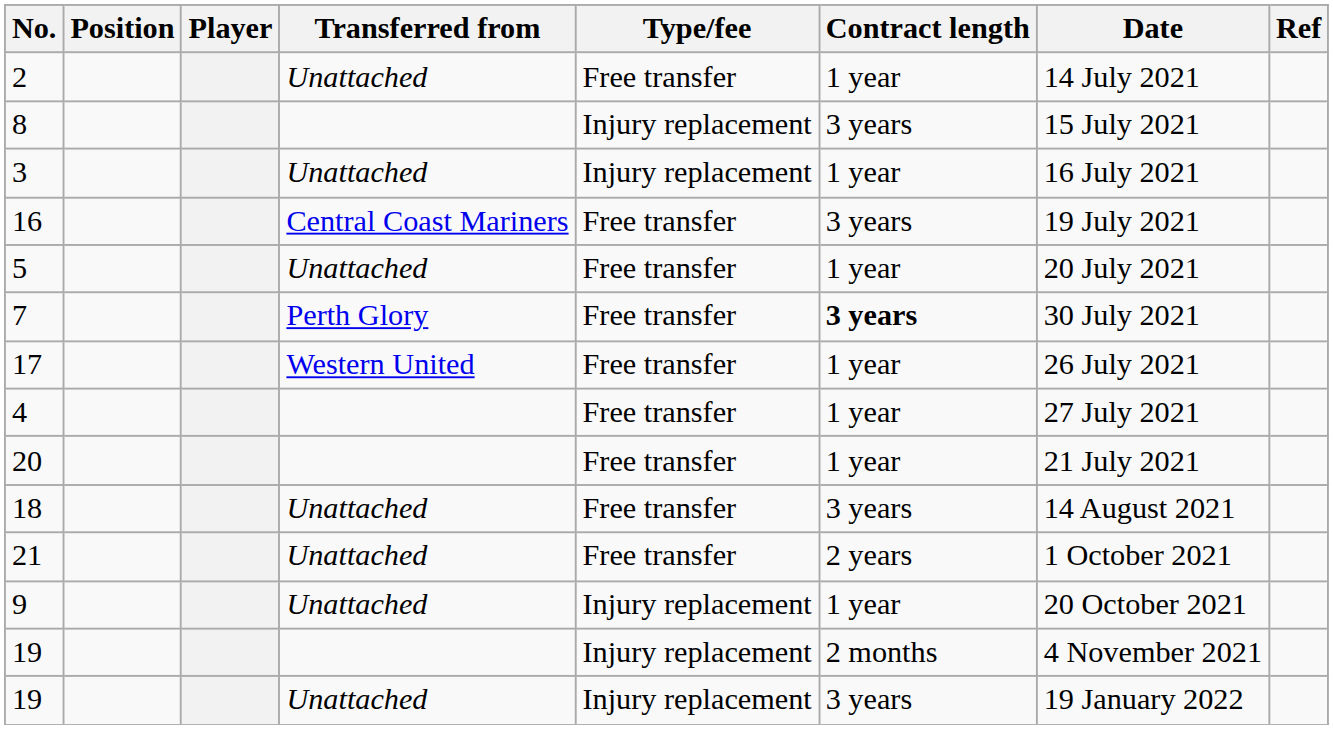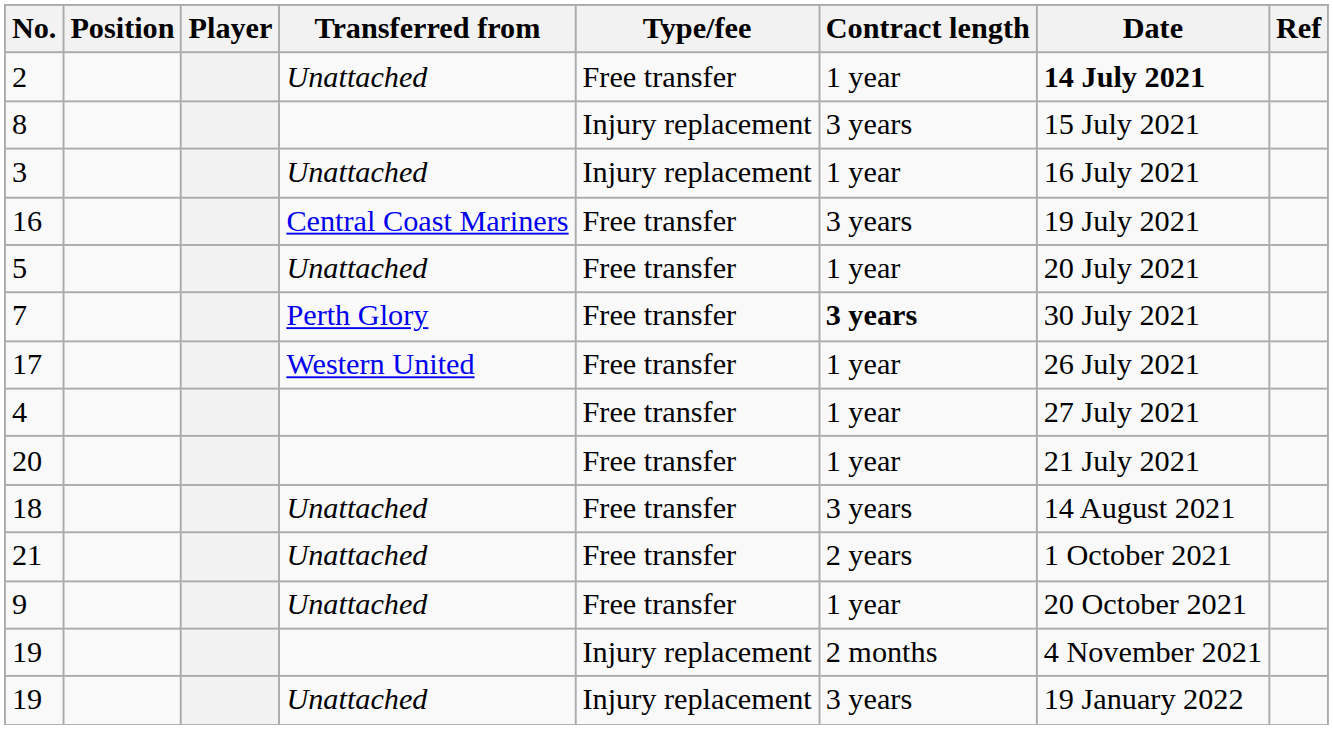 <table class="wikitable plainrowheaders sortable" style="text-align:center; text-align:left">
 <tr>
 <th scope="col">No.</th>
 <th scope="col">Position</th>
 <th scope="col">Player</th>
 <th scope="col">Transferred from</th>
 <th scope="col">Type/fee</th>
 <th scope="col">Contract length</th>
 <th scope="col">Date</th>
 <th scope="col" class="unsortable">Ref</th>
 </tr>
 <tr>
 <td>2</td>
 <td></td>
 <th scope="row"></th>
 <td><em>Unattached</em></td>
 <td>Free transfer</td>
 <td>1 year</td>
-<td>14 July 2021</td>
+<td><strong>14 July 2021</strong></td>
 <td></td>
 </tr>
 <tr>
 <td>8</td>
 <td></td>
 <th scope="row"></th>
 <td></td>
 <td>Injury replacement</td>
 <td>3 years</td>
 <td>15 July 2021</td>
 <td></td>
 </tr>
 <tr>
 <td>3</td>
 <td></td>
 <th scope="row"></th>
 <td><em>Unattached</em></td>
 <td>Injury replacement</td>
 <td>1 year</td>
 <td>16 July 2021</td>
 <td></td>
 </tr>
 <tr>
 <td>16</td>
 <td></td>
 <th scope="row"></th>
 <td><a href='#'>Central Coast Mariners</a></td>
 <td>Free transfer</td>
 <td>3 years</td>
 <td>19 July 2021</td>
 <td></td>
 </tr>
 <tr>
 <td>5</td>
 <td></td>
 <th scope="row"></th>
 <td><em>Unattached</em></td>
 <td>Free transfer</td>
 <td>1 year</td>
 <td>20 July 2021</td>
 <td></td>
 </tr>
 <tr>
 <td>7</td>
 <td></td>
 <th scope="row"></th>
 <td><a href='#'>Perth Glory</a></td>
 <td>Free transfer</td>
 <td><strong>3 years</strong></td>
 <td>30 July 2021</td>
 <td></td>
 </tr>
 <tr>
 <td>17</td>
 <td></td>
 <th scope="row"></th>
 <td><a href='#'>Western United</a></td>
 <td>Free transfer</td>
 <td>1 year</td>
 <td>26 July 2021</td>
 <td></td>
 </tr>
 <tr>
 <td>4</td>
 <td></td>
 <th scope="row"></th>
 <td></td>
 <td>Free transfer</td>
 <td>1 year</td>
 <td>27 July 2021</td>
 <td></td>
 </tr>
 <tr>
 <td>20</td>
 <td></td>
 <th scope="row"></th>
 <td></td>
 <td>Free transfer</td>
 <td>1 year</td>
 <td>21 July 2021</td>
 <td></td>
 </tr>
 <tr>
 <td>18</td>
 <td></td>
 <th scope="row"></th>
 <td><em>Unattached</em></td>
 <td>Free transfer</td>
 <td>3 years</td>
 <td>14 August 2021</td>
 <td></td>
 </tr>
 <tr>
 <td>21</td>
 <td></td>
 <th scope="row"></th>
 <td><em>Unattached</em></td>
 <td>Free transfer</td>
 <td>2 years</td>
 <td>1 October 2021</td>
 <td></td>
 </tr>
 <tr>
 <td>9</td>
 <td></td>
 <th scope="row"></th>
 <td><em>Unattached</em></td>
-<td>Injury replacement</td>
+<td>Free transfer</td>
 <td>1 year</td>
 <td>20 October 2021</td>
 <td></td>
 </tr>
 <tr>
 <td>19</td>
 <td></td>
 <th scope="row"></th>
 <td></td>
 <td>Injury replacement</td>
 <td>2 months</td>
 <td>4 November 2021</td>
 <td></td>
 </tr>
 <tr>
 <td>19</td>
 <td></td>
 <th scope="row"></th>
 <td><em>Unattached</em></td>
 <td>Injury replacement</td>
 <td>3 years</td>
 <td>19 January 2022</td>
 <td></td>
 </tr>
 </table>
